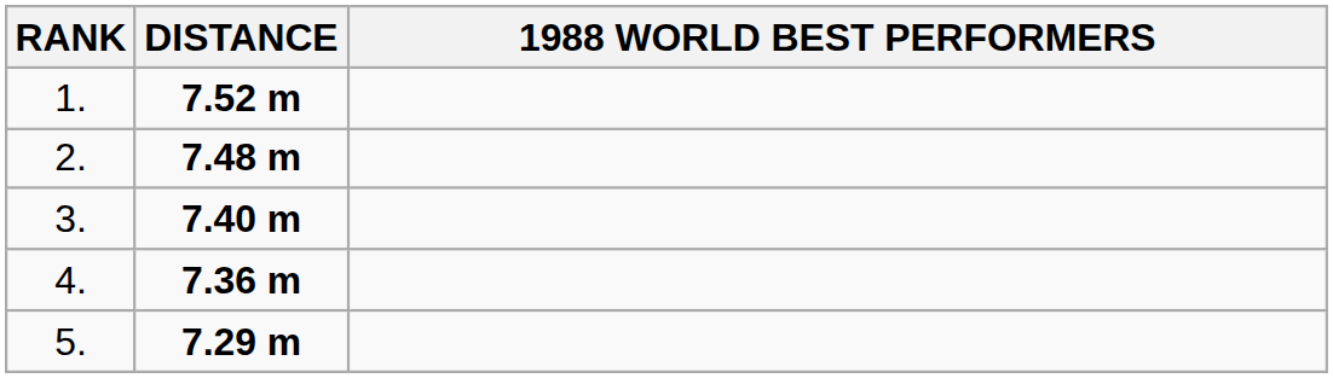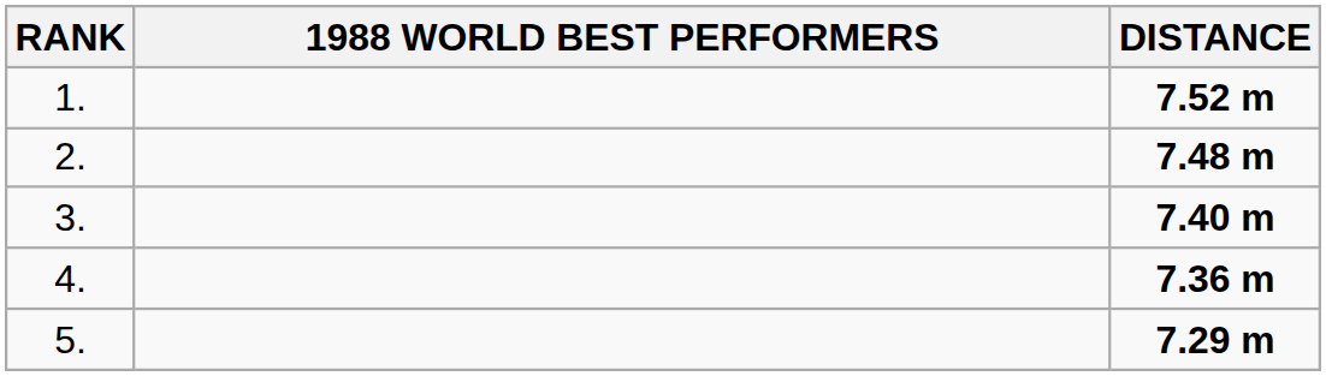 <table class="wikitable" style="border-collapse: collapse; font-size: 90%;">
 <tr>
 <th>RANK</th>
+<th align="center" style="width: 25em">1988 WORLD BEST PERFORMERS</th>
 <th align="center" style="width: 5em">DISTANCE</th>
-<th align="center" style="width: 25em">1988 WORLD BEST PERFORMERS</th>
 </tr>
 <tr>
 <td align="center">1.</td>
+<td></td>
 <td align="center"><strong>7.52 m</strong></td>
-<td></td>
 </tr>
 <tr>
 <td align="center">2.</td>
+<td></td>
 <td align="center"><strong>7.48 m</strong></td>
-<td></td>
 </tr>
 <tr>
 <td align="center">3.</td>
+<td></td>
 <td align="center"><strong>7.40 m</strong></td>
-<td></td>
 </tr>
 <tr>
 <td align="center">4.</td>
+<td></td>
 <td align="center"><strong>7.36 m</strong></td>
-<td></td>
 </tr>
 <tr>
 <td align="center">5.</td>
+<td></td>
 <td align="center"><strong>7.29 m</strong></td>
-<td></td>
 </tr>
 </table>
